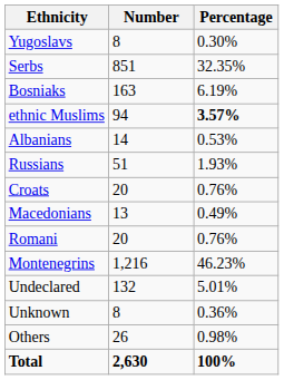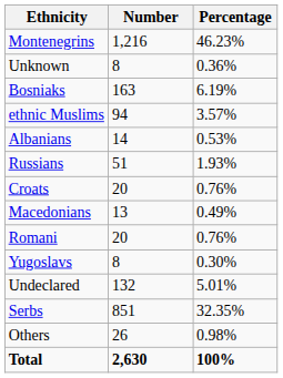 <table class="wikitable">
 <tr>
 <th width="100px">Ethnicity</th>
 <th width="80px">Number</th>
 <th width="80px">Percentage</th>
 </tr>
 <tr>
-<td><a href='#'>Yugoslavs</a></td>
-<td>8</td>
-<td>0.30%</td>
+<td><a href='#'>Montenegrins</a></td>
+<td>1,216</td>
+<td>46.23%</td>
 </tr>
 <tr>
-<td><a href='#'>Serbs</a></td>
-<td>851</td>
-<td>32.35%</td>
+<td>Unknown</td>
+<td>8</td>
+<td>0.36%</td>
 </tr>
 <tr>
 <td><a href='#'>Bosniaks</a></td>
 <td>163</td>
 <td>6.19%</td>
 </tr>
 <tr>
 <td><a href='#'>ethnic Muslims</a></td>
 <td>94</td>
-<td><strong>3.57%</strong></td>
+<td>3.57%</td>
 </tr>
 <tr>
 <td><a href='#'>Albanians</a></td>
 <td>14</td>
 <td>0.53%</td>
 </tr>
 <tr>
 <td><a href='#'>Russians</a></td>
 <td>51</td>
 <td>1.93%</td>
 </tr>
 <tr>
 <td><a href='#'>Croats</a></td>
 <td>20</td>
 <td>0.76%</td>
 </tr>
 <tr>
 <td><a href='#'>Macedonians</a></td>
 <td>13</td>
 <td>0.49%</td>
 </tr>
 <tr>
 <td><a href='#'>Romani</a></td>
 <td>20</td>
 <td>0.76%</td>
 </tr>
 <tr>
-<td><a href='#'>Montenegrins</a></td>
-<td>1,216</td>
-<td>46.23%</td>
+<td><a href='#'>Yugoslavs</a></td>
+<td>8</td>
+<td>0.30%</td>
 </tr>
 <tr>
 <td>Undeclared</td>
 <td>132</td>
 <td>5.01%</td>
 </tr>
 <tr>
-<td>Unknown</td>
-<td>8</td>
-<td>0.36%</td>
+<td><a href='#'>Serbs</a></td>
+<td>851</td>
+<td>32.35%</td>
 </tr>
 <tr>
 <td>Others</td>
 <td>26</td>
 <td>0.98%</td>
 </tr>
 <tr>
 <td><strong>Total</strong></td>
 <td><strong>2,630</strong></td>
 <td><strong>100%</strong></td>
 </tr>
 </table>
